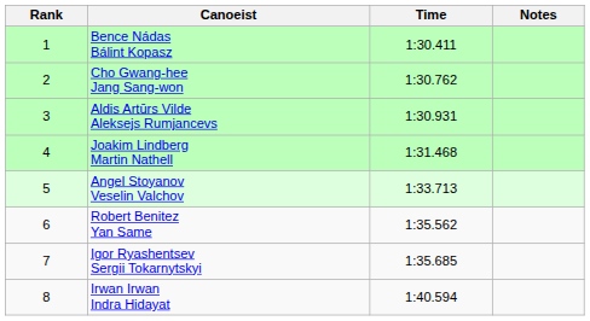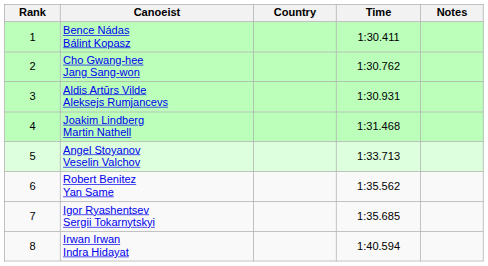 <table class="wikitable" style="text-align:center;width: 55%">
 <tr>
 <th>Rank</th>
 <th>Canoeist</th>
+<th>Country</th>
 <th>Time</th>
 <th>Notes</th>
 </tr>
 <tr bgcolor=bbffbb>
 <td>1</td>
 <td align="left"><a href='#'>Bence Nádas</a><br><a href='#'>Bálint Kopasz</a></td>
+<td align="left"></td>
 <td>1:30.411</td>
 <td></td>
 </tr>
 <tr bgcolor=bbffbb>
 <td>2</td>
 <td align="left"><a href='#'>Cho Gwang-hee</a><br><a href='#'>Jang Sang-won</a></td>
+<td align="left"></td>
 <td>1:30.762</td>
 <td></td>
 </tr>
 <tr bgcolor=bbffbb>
 <td>3</td>
 <td align="left"><a href='#'>Aldis Artūrs Vilde</a><br><a href='#'>Aleksejs Rumjancevs</a></td>
+<td align="left"></td>
 <td>1:30.931</td>
 <td></td>
 </tr>
 <tr bgcolor=bbffbb>
 <td>4</td>
 <td align="left"><a href='#'>Joakim Lindberg</a><br><a href='#'>Martin Nathell</a></td>
+<td align="left"></td>
 <td>1:31.468</td>
 <td></td>
 </tr>
 <tr bgcolor=ddffdd>
 <td>5</td>
 <td align="left"><a href='#'>Angel Stoyanov</a><br><a href='#'>Veselin Valchov</a></td>
+<td align="left"></td>
 <td>1:33.713</td>
 <td></td>
 </tr>
 <tr>
 <td>6</td>
 <td align="left"><a href='#'>Robert Benitez</a><br><a href='#'>Yan Same</a></td>
+<td align="left"></td>
 <td>1:35.562</td>
 <td></td>
 </tr>
 <tr>
 <td>7</td>
 <td align="left"><a href='#'>Igor Ryashentsev</a><br><a href='#'>Sergii Tokarnytskyi</a></td>
+<td align="left"></td>
 <td>1:35.685</td>
 <td></td>
 </tr>
 <tr>
 <td>8</td>
 <td align="left"><a href='#'>Irwan Irwan</a><br><a href='#'>Indra Hidayat</a></td>
+<td align="left"></td>
 <td>1:40.594</td>
 <td></td>
 </tr>
 </table>
